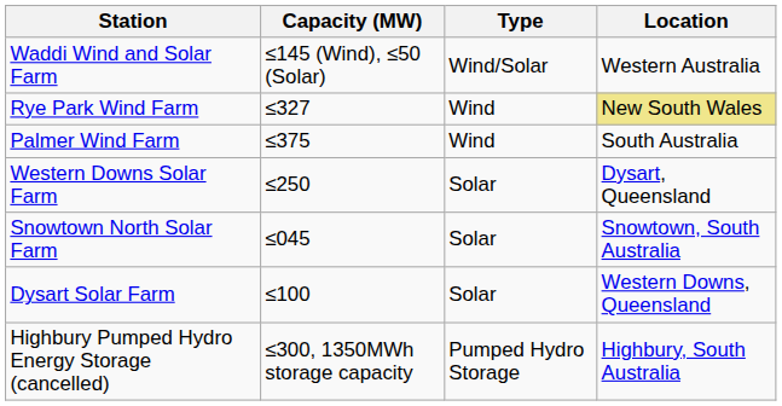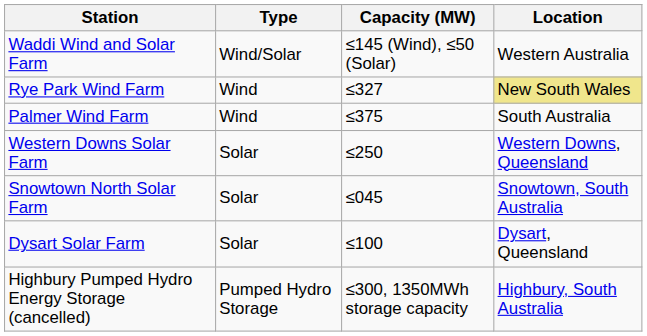 <table class="wikitable sortable" border="1">
 <tr>
 <th>Station</th>
+<th>Type</th>
 <th>Capacity (MW)</th>
-<th>Type</th>
 <th>Location</th>
 </tr>
 <tr>
 <td><a href='#'>Waddi Wind and Solar Farm</a></td>
+<td>Wind/Solar</td>
 <td>≤145 (Wind), ≤50 (Solar)</td>
-<td>Wind/Solar</td>
 <td>Western Australia</td>
 </tr>
 <tr>
 <td><a href='#'>Rye Park Wind Farm</a></td>
+<td>Wind</td>
 <td>≤327</td>
-<td>Wind</td>
 <td style="background: khaki;">New South Wales</td>
 </tr>
 <tr>
 <td><a href='#'>Palmer Wind Farm</a></td>
+<td>Wind</td>
 <td>≤375</td>
-<td>Wind</td>
 <td>South Australia</td>
 </tr>
 <tr>
 <td><a href='#'>Western Downs Solar Farm</a></td>
+<td>Solar</td>
 <td>≤250</td>
-<td>Solar</td>
-<td><a href='#'>Dysart</a>, Queensland</td>
+<td><a href='#'>Western Downs</a>, <a href='#'>Queensland</a></td>
 </tr>
 <tr>
 <td><a href='#'>Snowtown North Solar Farm</a></td>
+<td>Solar</td>
 <td>≤045</td>
-<td>Solar</td>
 <td><a href='#'>Snowtown, South Australia</a></td>
 </tr>
 <tr>
 <td><a href='#'>Dysart Solar Farm</a></td>
+<td>Solar</td>
 <td>≤100</td>
-<td>Solar</td>
-<td><a href='#'>Western Downs</a>, <a href='#'>Queensland</a></td>
+<td><a href='#'>Dysart</a>, Queensland</td>
 </tr>
 <tr>
 <td>Highbury Pumped Hydro Energy Storage (cancelled)</td>
+<td>Pumped Hydro Storage</td>
 <td>≤300, 1350MWh storage capacity</td>
-<td>Pumped Hydro Storage</td>
 <td><a href='#'>Highbury, South Australia</a></td>
 </tr>
 </table>
